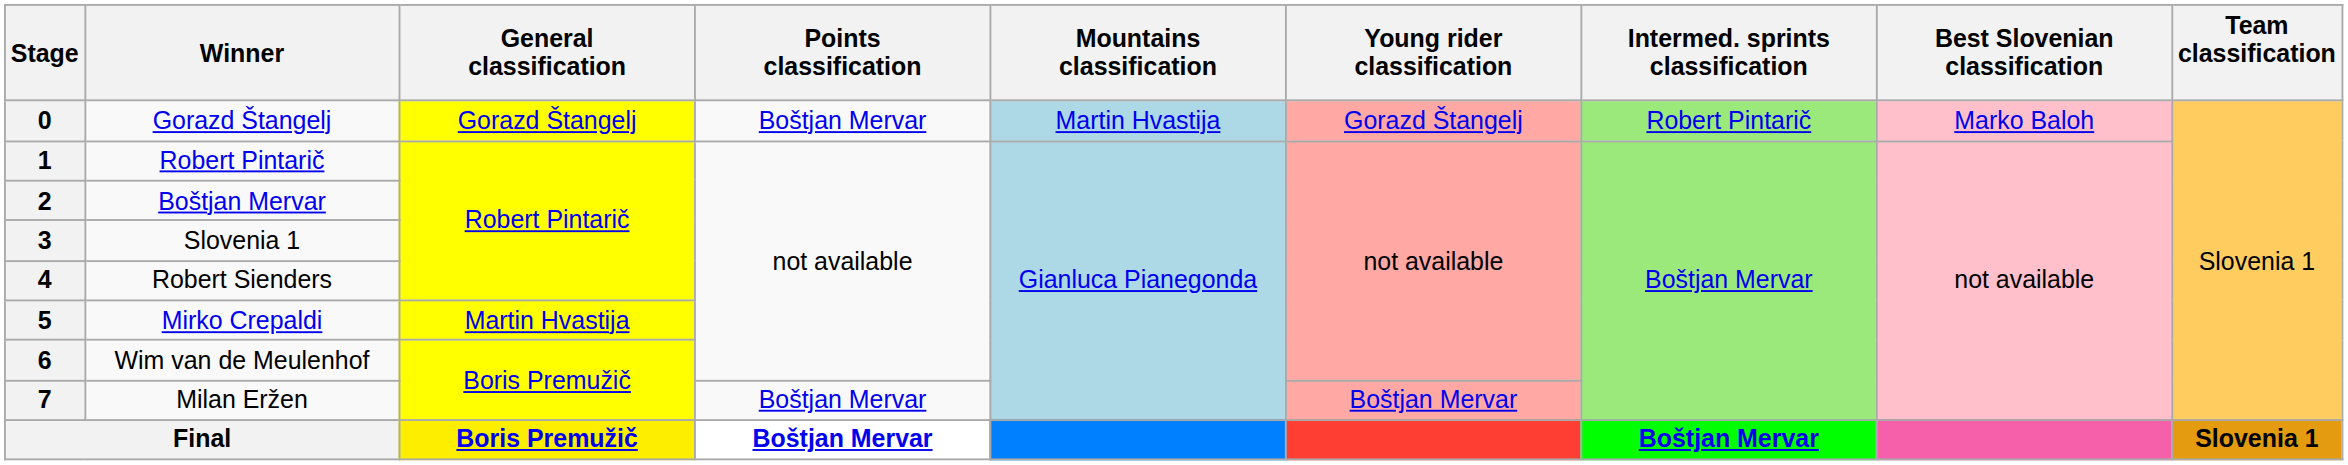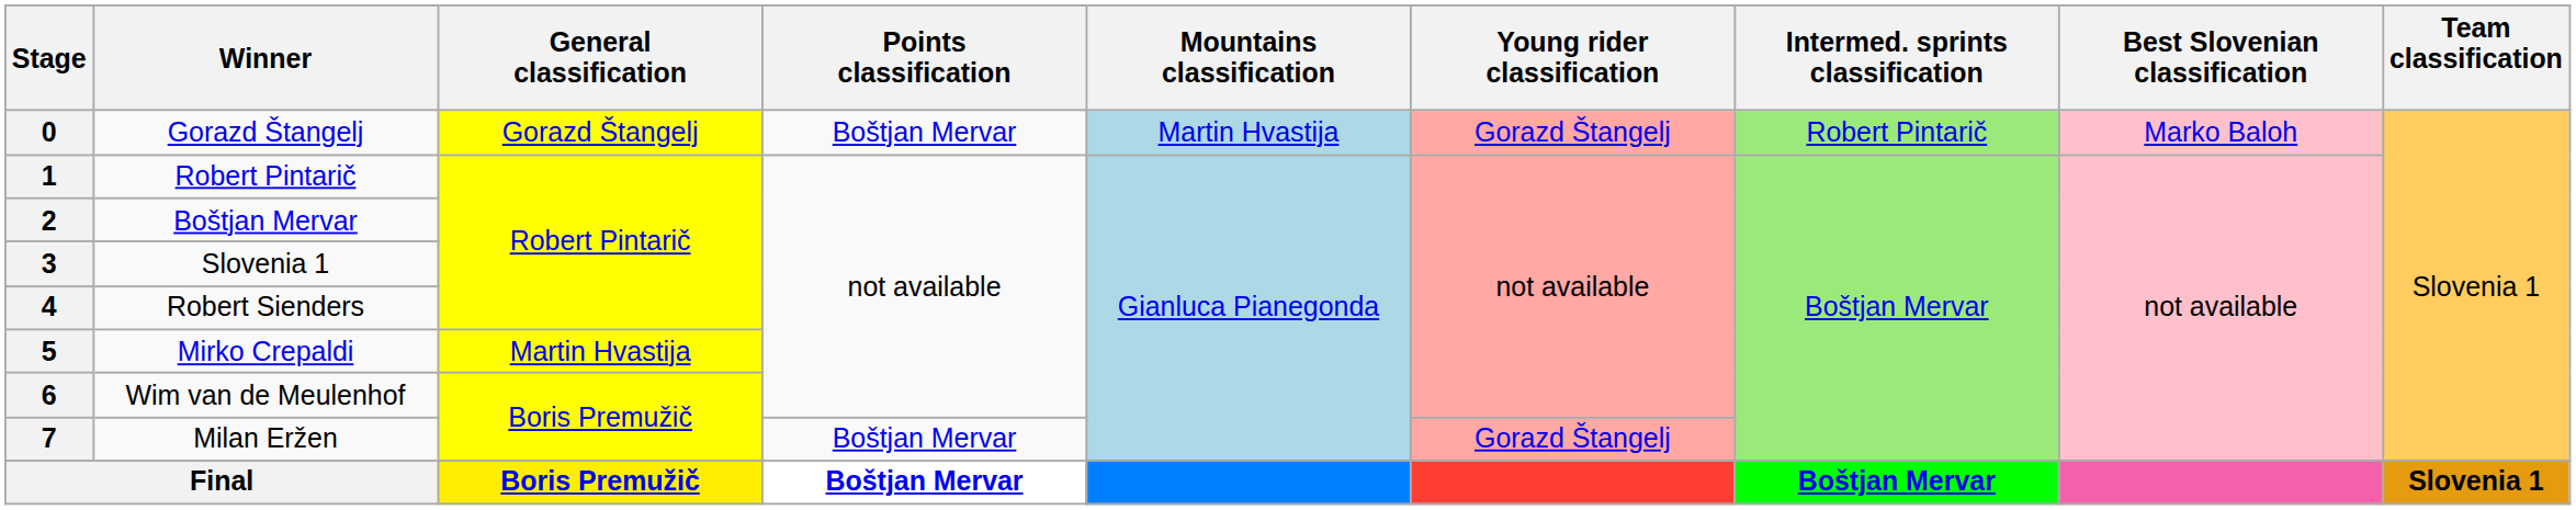 <table class="wikitable" style="text-align: center; font-size:smaller;">
 <tr>
 <th style="width:1%;">Stage</th>
 <th style="width:14%;">Winner</th>
 <th style="width:13%;">General<br>classification<br></th>
 <th style="width:13%;">Points<br>classification<br></th>
 <th style="width:13%;">Mountains<br>classification<br></th>
 <th style="width:13%;">Young rider<br>classification<br></th>
 <th style="width:13%;">Intermed. sprints<br>classification<br></th>
 <th style="width:13%;">Best Slovenian<br>classification<br></th>
 <th style="width:7%;">Team<br>classification<br><br></th>
 </tr>
 <tr>
 <th>0</th>
 <td><a href='#'>Gorazd Štangelj</a></td>
 <td style="background:yellow;"><a href='#'>Gorazd Štangelj</a></td>
 <td><a href='#'>Boštjan Mervar</a></td>
 <td style="background:lightblue;"><a href='#'>Martin Hvastija</a></td>
 <td style="background:#FFA8A4;"><a href='#'>Gorazd Štangelj</a></td>
 <td style="background:#9CE97B;"><a href='#'>Robert Pintarič</a></td>
 <td style="background:pink;"><a href='#'>Marko Baloh</a></td>
 <td style="background:#FFCD5F;" rowspan=8>Slovenia 1</td>
 </tr>
 <tr>
 <th>1</th>
 <td><a href='#'>Robert Pintarič</a></td>
 <td style="background:yellow;" rowspan=4><a href='#'>Robert Pintarič</a></td>
 <td rowspan=6>not available</td>
 <td style="background:lightblue;" rowspan=7><a href='#'>Gianluca Pianegonda</a></td>
 <td style="background:#FFA8A4;" rowspan=6>not available</td>
 <td style="background:#9CE97B;" rowspan=7><a href='#'>Boštjan Mervar</a></td>
 <td style="background:pink;" rowspan=7>not available</td>
 </tr>
 <tr>
 <th>2</th>
 <td><a href='#'>Boštjan Mervar</a></td>
 </tr>
 <tr>
 <th>3</th>
 <td>Slovenia 1</td>
 </tr>
 <tr>
 <th>4</th>
 <td>Robert Sienders</td>
 </tr>
 <tr>
 <th>5</th>
 <td><a href='#'>Mirko Crepaldi</a></td>
 <td style="background:yellow;"><a href='#'>Martin Hvastija</a></td>
 </tr>
 <tr>
 <th>6</th>
 <td>Wim van de Meulenhof</td>
 <td style="background:yellow;" rowspan=2><a href='#'>Boris Premužič</a></td>
 </tr>
 <tr>
 <th>7</th>
 <td>Milan Eržen</td>
 <td><a href='#'>Boštjan Mervar</a></td>
-<td style="background:#FFA8A4;"><a href='#'>Boštjan Mervar</a></td>
+<td style="background:#FFA8A4;"><a href='#'>Gorazd Štangelj</a></td>
 </tr>
 <tr>
 <th colspan=2><strong>Final</strong></th>
 <th style="background:#FDEE00;"><a href='#'>Boris Premužič</a></th>
 <th style="background:white;"><a href='#'>Boštjan Mervar</a></th>
 <th style="background:#007FFF;"></th>
 <th style="background:#FF3E33;"></th>
 <th style="background:#00FF00;"><a href='#'>Boštjan Mervar</a></th>
 <th style="background:#F660AB;"></th>
 <th style="background:#E49B0F;">Slovenia 1</th>
 </tr>
 </table>
